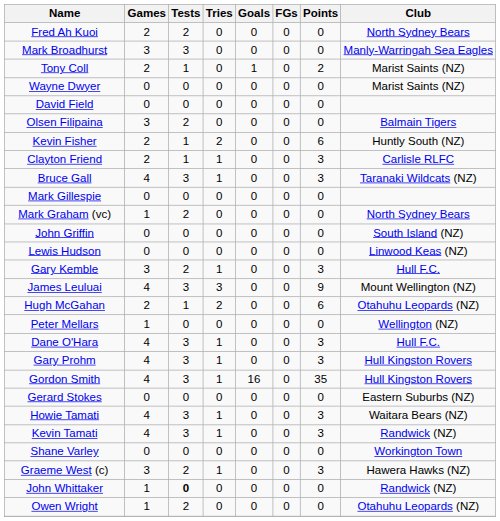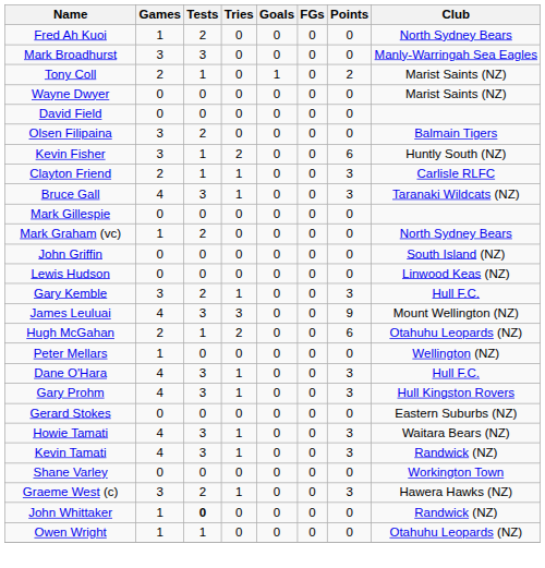 <table class="wikitable sortable" style="text-align: center;">
 <tr>
 <th style="width:10em">Name</th>
 <th>Games</th>
 <th>Tests</th>
 <th>Tries</th>
 <th>Goals</th>
 <th>FGs</th>
 <th>Points</th>
 <th>Club</th>
 </tr>
 <tr>
 <td><a href='#'>Fred Ah Kuoi</a></td>
-<td>2</td>
+<td>1</td>
 <td>2</td>
 <td>0</td>
 <td>0</td>
 <td>0</td>
 <td>0</td>
 <td> <a href='#'>North Sydney Bears</a></td>
 </tr>
 <tr>
 <td><a href='#'>Mark Broadhurst</a></td>
 <td>3</td>
 <td>3</td>
 <td>0</td>
 <td>0</td>
 <td>0</td>
 <td>0</td>
 <td> <a href='#'>Manly-Warringah Sea Eagles</a></td>
 </tr>
 <tr>
 <td><a href='#'>Tony Coll</a></td>
 <td>2</td>
 <td>1</td>
 <td>0</td>
 <td>1</td>
 <td>0</td>
 <td>2</td>
 <td> Marist Saints (NZ)</td>
 </tr>
 <tr>
 <td><a href='#'>Wayne Dwyer</a></td>
 <td>0</td>
 <td>0</td>
 <td>0</td>
 <td>0</td>
 <td>0</td>
 <td>0</td>
 <td> Marist Saints (NZ)</td>
 </tr>
 <tr>
 <td><a href='#'>David Field</a></td>
 <td>0</td>
 <td>0</td>
 <td>0</td>
 <td>0</td>
 <td>0</td>
 <td>0</td>
 <td></td>
 </tr>
 <tr>
 <td><a href='#'>Olsen Filipaina</a></td>
 <td>3</td>
 <td>2</td>
 <td>0</td>
 <td>0</td>
 <td>0</td>
 <td>0</td>
 <td> <a href='#'>Balmain Tigers</a></td>
 </tr>
 <tr>
 <td><a href='#'>Kevin Fisher</a></td>
-<td>2</td>
+<td>3</td>
 <td>1</td>
 <td>2</td>
 <td>0</td>
 <td>0</td>
 <td>6</td>
 <td> Huntly South (NZ)</td>
 </tr>
 <tr>
 <td><a href='#'>Clayton Friend</a></td>
 <td>2</td>
 <td>1</td>
 <td>1</td>
 <td>0</td>
 <td>0</td>
 <td>3</td>
 <td> <a href='#'>Carlisle RLFC</a></td>
 </tr>
 <tr>
 <td><a href='#'>Bruce Gall</a></td>
 <td>4</td>
 <td>3</td>
 <td>1</td>
 <td>0</td>
 <td>0</td>
 <td>3</td>
 <td> <a href='#'>Taranaki Wildcats</a> (NZ)</td>
 </tr>
 <tr>
 <td><a href='#'>Mark Gillespie</a></td>
 <td>0</td>
 <td>0</td>
 <td>0</td>
 <td>0</td>
 <td>0</td>
 <td>0</td>
 <td></td>
 </tr>
 <tr>
 <td><a href='#'>Mark Graham</a> (vc)</td>
 <td>1</td>
 <td>2</td>
 <td>0</td>
 <td>0</td>
 <td>0</td>
 <td>0</td>
 <td> <a href='#'>North Sydney Bears</a></td>
 </tr>
 <tr>
 <td><a href='#'>John Griffin</a></td>
 <td>0</td>
 <td>0</td>
 <td>0</td>
 <td>0</td>
 <td>0</td>
 <td>0</td>
 <td> <a href='#'>South Island</a> (NZ)</td>
 </tr>
 <tr>
 <td><a href='#'>Lewis Hudson</a></td>
 <td>0</td>
 <td>0</td>
 <td>0</td>
 <td>0</td>
 <td>0</td>
 <td>0</td>
 <td><a href='#'>Linwood Keas</a> (NZ)</td>
 </tr>
 <tr>
 <td><a href='#'>Gary Kemble</a></td>
 <td>3</td>
 <td>2</td>
 <td>1</td>
 <td>0</td>
 <td>0</td>
 <td>3</td>
 <td> <a href='#'>Hull F.C.</a></td>
 </tr>
 <tr>
 <td><a href='#'>James Leuluai</a></td>
 <td>4</td>
 <td>3</td>
 <td>3</td>
 <td>0</td>
 <td>0</td>
 <td>9</td>
 <td> Mount Wellington (NZ)</td>
 </tr>
 <tr>
 <td><a href='#'>Hugh McGahan</a></td>
 <td>2</td>
 <td>1</td>
 <td>2</td>
 <td>0</td>
 <td>0</td>
 <td>6</td>
 <td> <a href='#'>Otahuhu Leopards</a> (NZ)</td>
 </tr>
 <tr>
 <td><a href='#'>Peter Mellars</a></td>
 <td>1</td>
 <td>0</td>
 <td>0</td>
 <td>0</td>
 <td>0</td>
 <td>0</td>
 <td> <a href='#'>Wellington</a> (NZ)</td>
 </tr>
 <tr>
 <td><a href='#'>Dane O'Hara</a></td>
 <td>4</td>
 <td>3</td>
 <td>1</td>
 <td>0</td>
 <td>0</td>
 <td>3</td>
 <td> <a href='#'>Hull F.C.</a></td>
 </tr>
 <tr>
 <td><a href='#'>Gary Prohm</a></td>
 <td>4</td>
 <td>3</td>
 <td>1</td>
 <td>0</td>
 <td>0</td>
 <td>3</td>
 <td> <a href='#'>Hull Kingston Rovers</a></td>
 </tr>
 <tr>
-<td><a href='#'>Gordon Smith</a></td>
-<td>4</td>
-<td>3</td>
-<td>1</td>
-<td>16</td>
-<td>0</td>
-<td>35</td>
-<td> <a href='#'>Hull Kingston Rovers</a></td>
-</tr>
-<tr>
 <td><a href='#'>Gerard Stokes</a></td>
 <td>0</td>
 <td>0</td>
 <td>0</td>
 <td>0</td>
 <td>0</td>
 <td>0</td>
 <td>Eastern Suburbs (NZ)</td>
 </tr>
 <tr>
 <td><a href='#'>Howie Tamati</a></td>
 <td>4</td>
 <td>3</td>
 <td>1</td>
 <td>0</td>
 <td>0</td>
 <td>3</td>
 <td> Waitara Bears (NZ)</td>
 </tr>
 <tr>
 <td><a href='#'>Kevin Tamati</a></td>
 <td>4</td>
 <td>3</td>
 <td>1</td>
 <td>0</td>
 <td>0</td>
 <td>3</td>
 <td> <a href='#'>Randwick</a> (NZ)</td>
 </tr>
 <tr>
 <td><a href='#'>Shane Varley</a></td>
 <td>0</td>
 <td>0</td>
 <td>0</td>
 <td>0</td>
 <td>0</td>
 <td>0</td>
 <td> <a href='#'>Workington Town</a></td>
 </tr>
 <tr>
 <td><a href='#'>Graeme West</a> (c)</td>
 <td>3</td>
 <td>2</td>
 <td>1</td>
 <td>0</td>
 <td>0</td>
 <td>3</td>
 <td> Hawera Hawks (NZ)</td>
 </tr>
 <tr>
 <td><a href='#'>John Whittaker</a></td>
 <td>1</td>
 <td><strong>0</strong></td>
 <td>0</td>
 <td>0</td>
 <td>0</td>
 <td>0</td>
 <td> <a href='#'>Randwick</a> (NZ)</td>
 </tr>
 <tr>
 <td><a href='#'>Owen Wright</a></td>
 <td>1</td>
-<td>2</td>
+<td>1</td>
 <td>0</td>
 <td>0</td>
 <td>0</td>
 <td>0</td>
 <td> <a href='#'>Otahuhu Leopards</a> (NZ)</td>
 </tr>
 <tr>
 </tr>
 </table>
